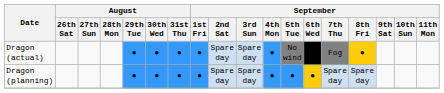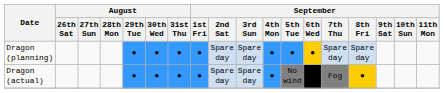 <table class="wikitable" style="margin:0.5em auto; font-size:90%; line-height:1.25em;">
 <tr>
 <th rowspan=2>Date</th>
 <th colspan=6>August</th>
 <th colspan=11>September</th>
 </tr>
 <tr>
 <th>26th<br>Sat</th>
 <th>27th<br>Sun</th>
 <th>28th<br>Mon</th>
 <th>29th<br>Tue</th>
 <th>30th<br>Wed</th>
 <th>31st<br>Thu</th>
 <th>1st<br>Fri</th>
 <th>2nd<br>Sat</th>
 <th>3rd<br>Sun</th>
 <th>4th<br>Mon</th>
 <th>5th<br>Tue</th>
 <th>6th<br>Wed</th>
 <th>7th<br>Thu</th>
 <th>8th<br>Fri</th>
 <th>9th<br>Sat</th>
 <th>10th<br>Sun</th>
 <th>11th<br>Mon</th>
 </tr>
 <tr align="center">
+<td align="left">Dragon (planning)</td>
+<td></td>
+<td></td>
+<td></td>
+<td bgcolor=#3399ff><span>●</span></td>
+<td bgcolor=#3399ff><span>●</span></td>
+<td bgcolor=#3399ff><span>●</span></td>
+<td bgcolor=#3399ff><span>●</span></td>
+<td bgcolor=#cedff2>Spare<br>day</td>
+<td bgcolor=#cedff2>Spare<br>day</td>
+<td bgcolor=#3399ff><span>●</span></td>
+<td bgcolor=#3399ff><span>●</span></td>
+<td bgcolor=#ffcc00><span>●</span></td>
+<td bgcolor=#cedff2>Spare<br>day</td>
+<td bgcolor=#cedff2>Spare<br>day</td>
+<td></td>
+<td></td>
+<td></td>
+</tr>
+<tr align="center">
 <td align="left">Dragon (actual)</td>
 <td></td>
 <td></td>
 <td></td>
 <td bgcolor=#3399ff><span>●</span></td>
 <td bgcolor=#3399ff><span>●</span></td>
 <td bgcolor=#3399ff><span>●</span></td>
 <td bgcolor=#3399ff><span>●</span></td>
 <td bgcolor=#cedff2>Spare<br>day</td>
 <td bgcolor=#cedff2>Spare<br>day</td>
 <td bgcolor=#3399ff><span>●</span></td>
 <td bgcolor=gray>No<br>wind</td>
 <td bgcolor=#000000></td>
 <td bgcolor=gray>Fog</td>
 <td bgcolor=#ffcc00><span>●</span></td>
 <td></td>
 <td></td>
 <td></td>
 </tr>
 <tr align="center">
-<td align="left">Dragon (planning)</td>
-<td></td>
-<td></td>
-<td></td>
-<td bgcolor=#3399ff><span>●</span></td>
-<td bgcolor=#3399ff><span>●</span></td>
-<td bgcolor=#3399ff><span>●</span></td>
-<td bgcolor=#3399ff><span>●</span></td>
-<td bgcolor=#cedff2>Spare<br>day</td>
-<td bgcolor=#cedff2>Spare<br>day</td>
-<td bgcolor=#3399ff><span>●</span></td>
-<td bgcolor=#3399ff><span>●</span></td>
-<td bgcolor=#ffcc00><span>●</span></td>
-<td bgcolor=#cedff2>Spare<br>day</td>
-<td bgcolor=#cedff2>Spare<br>day</td>
-<td></td>
-<td></td>
-<td></td>
-</tr>
-<tr align="center">
 </tr>
 </table>
